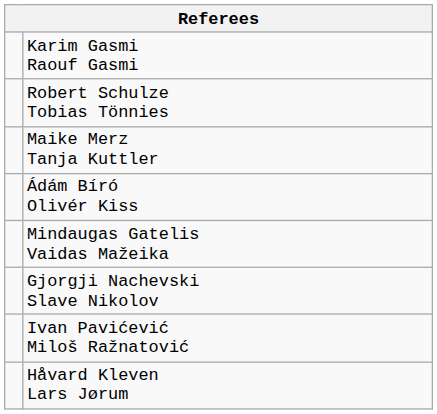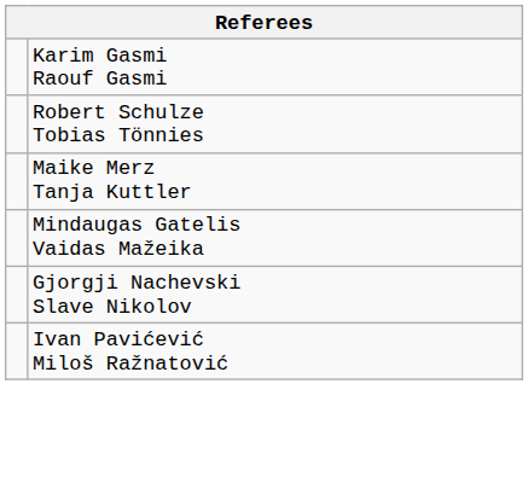 <table class="wikitable" style="width: 330px;">
 <tr>
 <th colspan="2">Referees</th>
 </tr>
 <tr>
 <td></td>
 <td>Karim Gasmi<br>Raouf Gasmi</td>
 </tr>
 <tr>
 <td></td>
 <td>Robert Schulze<br>Tobias Tönnies</td>
 </tr>
 <tr>
 <td></td>
 <td>Maike Merz<br>Tanja Kuttler</td>
 </tr>
 <tr>
 <td></td>
-<td>Ádám Bíró<br>Olivér Kiss</td>
-</tr>
-<tr>
-<td></td>
 <td>Mindaugas Gatelis<br>Vaidas Mažeika</td>
 </tr>
 <tr>
 <td></td>
 <td>Gjorgji Nachevski<br>Slave Nikolov</td>
 </tr>
 <tr>
 <td></td>
 <td>Ivan Pavićević<br>Miloš Ražnatović</td>
 </tr>
-<tr>
-<td></td>
-<td>Håvard Kleven<br>Lars Jørum</td>
-</tr>
 </table>
